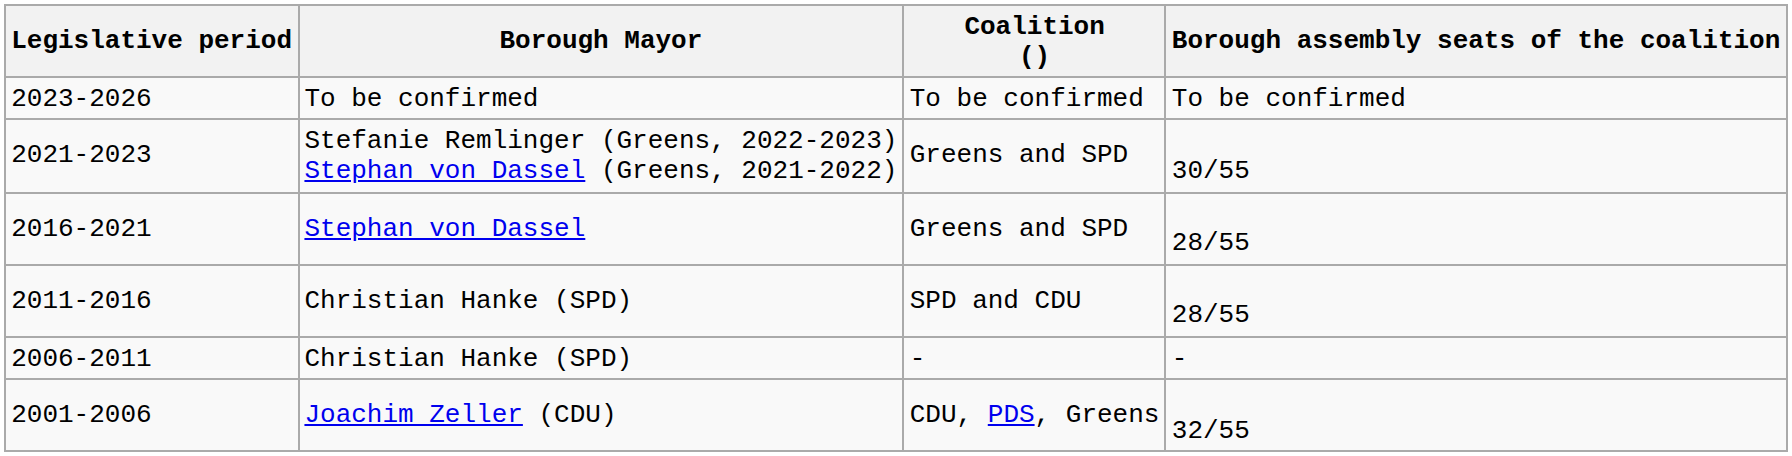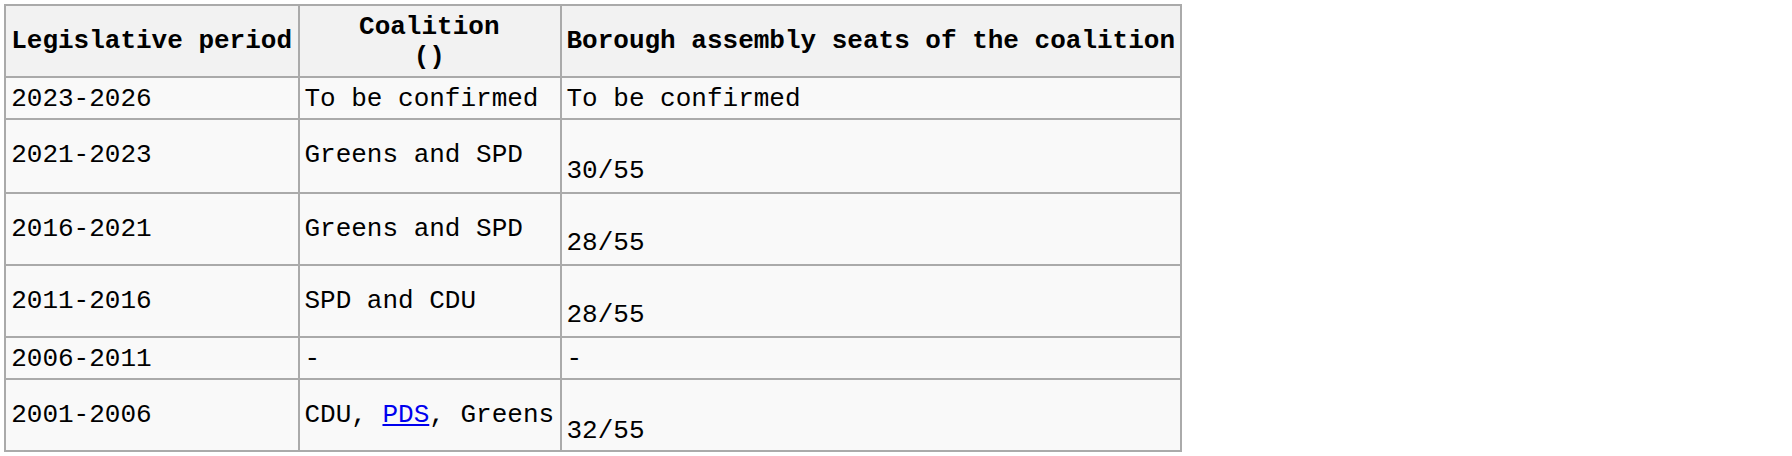 <table class="wikitable">
 <tr>
 <th>Legislative period</th>
-<th>Borough Mayor</th>
 <th>Coalition<br>()</th>
 <th>Borough assembly seats of the coalition</th>
 </tr>
 <tr>
 <td>2023-2026</td>
 <td>To be confirmed</td>
 <td>To be confirmed</td>
-<td>To be confirmed</td>
 </tr>
 <tr>
 <td>2021-2023</td>
-<td>Stefanie Remlinger (Greens, 2022-2023)<br><a href='#'>Stephan von Dassel</a> (Greens, 2021-2022)</td>
 <td>Greens and SPD</td>
 <td><br>30/55</td>
 </tr>
 <tr>
 <td>2016-2021</td>
-<td><a href='#'>Stephan von Dassel</a></td>
 <td>Greens and SPD</td>
 <td><br>28/55</td>
 </tr>
 <tr>
 <td>2011-2016</td>
-<td>Christian Hanke (SPD)</td>
 <td>SPD and CDU</td>
 <td><br>28/55</td>
 </tr>
 <tr>
 <td>2006-2011</td>
-<td>Christian Hanke (SPD)</td>
 <td>-</td>
 <td>-</td>
 </tr>
 <tr>
 <td>2001-2006</td>
-<td><a href='#'>Joachim Zeller</a> (CDU)</td>
 <td>CDU, <a href='#'>PDS</a>, Greens</td>
 <td><br>32/55</td>
 </tr>
 </table>
